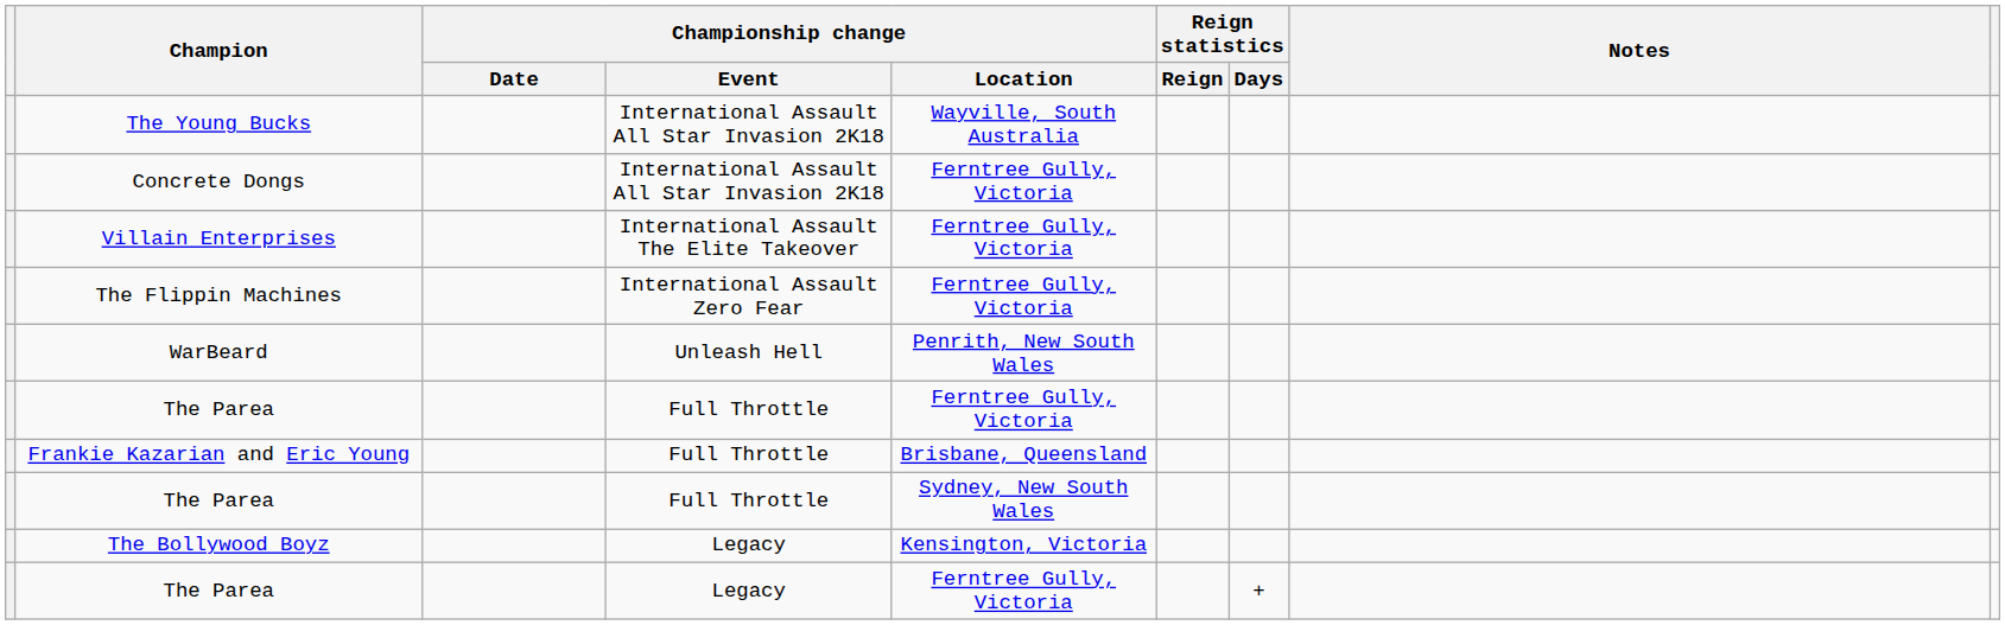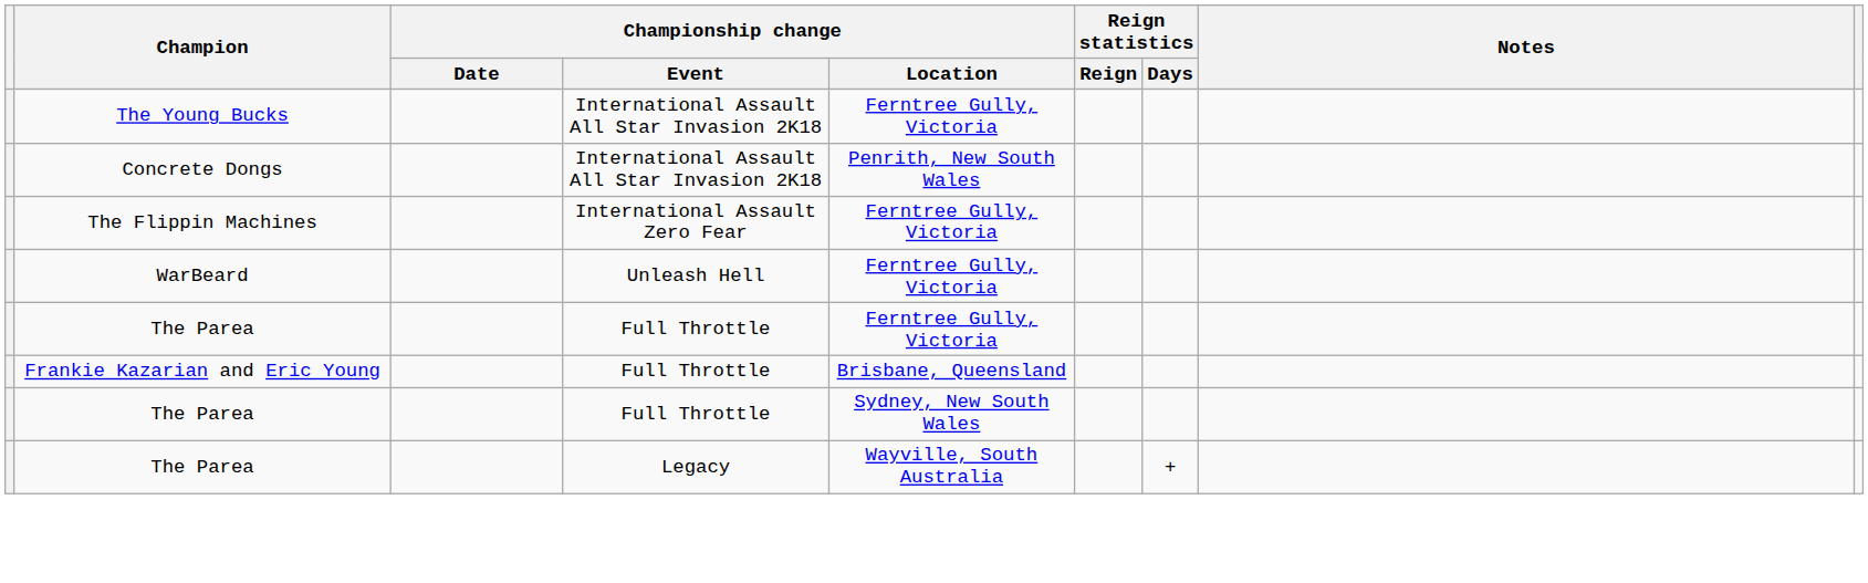 <table class="mw-datatable wikitable sortable sticky-header-multi" style="text-align: center" width=100%>
 <tr>
 <th width=0 data-sort-type="number" scope="col" rowspan=2></th>
 <th rowspan=2 style="width: 22%;">Champion</th>
 <th width=0 scope="col" colspan=3>Championship change</th>
 <th width=0 scope="col" colspan=2>Reign statistics</th>
 <th width=40% class="unsortable" scope="col" rowspan=2>Notes</th>
 <th width=0 class="unsortable" scope="col" rowspan=2></th>
 </tr>
 <tr>
 <th width=10% scope="col">Date</th>
 <th width=15% scope="col">Event</th>
 <th width=14% scope="col">Location</th>
 <th width=0 data-sort-type="number" scope="col">Reign</th>
 <th width=0 data-sort-type="number" scope="col">Days</th>
 </tr>
 <tr>
 <th></th>
 <td><a href='#'>The Young Bucks</a><br></td>
 <td></td>
 <td>International Assault All Star Invasion 2K18<br></td>
-<td><a href='#'>Wayville, South Australia</a></td>
+<td><a href='#'>Ferntree Gully, Victoria</a></td>
 <td></td>
 <td></td>
 <td align="left"></td>
 <td></td>
 </tr>
 <tr>
 <th></th>
 <td>Concrete Dongs<br></td>
 <td></td>
 <td>International Assault All Star Invasion 2K18<br></td>
-<td><a href='#'>Ferntree Gully, Victoria</a></td>
-<td></td>
-<td></td>
-<td align="left"></td>
-<td></td>
-</tr>
-<tr>
-<th></th>
-<td><a href='#'>Villain Enterprises</a><br></td>
-<td></td>
-<td>International Assault The Elite Takeover<br></td>
-<td><a href='#'>Ferntree Gully, Victoria</a></td>
+<td><a href='#'>Penrith, New South Wales</a></td>
 <td></td>
 <td></td>
 <td align="left"></td>
 <td></td>
 </tr>
 <tr>
 <th></th>
 <td>The Flippin Machines<br></td>
 <td></td>
 <td>International Assault Zero Fear <br></td>
 <td><a href='#'>Ferntree Gully, Victoria</a></td>
 <td></td>
 <td></td>
 <td></td>
 <td></td>
 </tr>
 <tr>
 <th></th>
 <td>WarBeard<br></td>
 <td></td>
 <td>Unleash Hell<br></td>
-<td><a href='#'>Penrith, New South Wales</a></td>
+<td><a href='#'>Ferntree Gully, Victoria</a></td>
 <td></td>
 <td></td>
 <td></td>
 <td></td>
 </tr>
 <tr>
 <th></th>
 <td>The Parea<br></td>
 <td></td>
 <td>Full Throttle<br></td>
 <td><a href='#'>Ferntree Gully, Victoria</a></td>
 <td></td>
 <td></td>
 <td></td>
 <td></td>
 </tr>
 <tr>
 <th></th>
 <td><a href='#'>Frankie Kazarian</a> and <a href='#'>Eric Young</a></td>
 <td></td>
 <td>Full Throttle<br></td>
 <td><a href='#'>Brisbane, Queensland</a></td>
 <td></td>
 <td></td>
 <td align="left"></td>
 <td></td>
 </tr>
 <tr>
 <th></th>
 <td>The Parea<br></td>
 <td></td>
 <td>Full Throttle<br></td>
 <td><a href='#'>Sydney, New South Wales</a></td>
 <td></td>
 <td></td>
 <td align="left"></td>
 <td></td>
 </tr>
 <tr>
 <th></th>
-<td><a href='#'>The Bollywood Boyz</a><br></td>
-<td></td>
-<td>Legacy<br></td>
-<td><a href='#'>Kensington, Victoria</a></td>
-<td></td>
-<td></td>
-<td align="left"></td>
-<td></td>
-</tr>
-<tr>
-<th></th>
 <td>The Parea<br></td>
 <td></td>
 <td>Legacy<br></td>
-<td><a href='#'>Ferntree Gully, Victoria</a></td>
+<td><a href='#'>Wayville, South Australia</a></td>
 <td></td>
 <td>+</td>
 <td align="left"></td>
 <td></td>
 </tr>
 </table>
